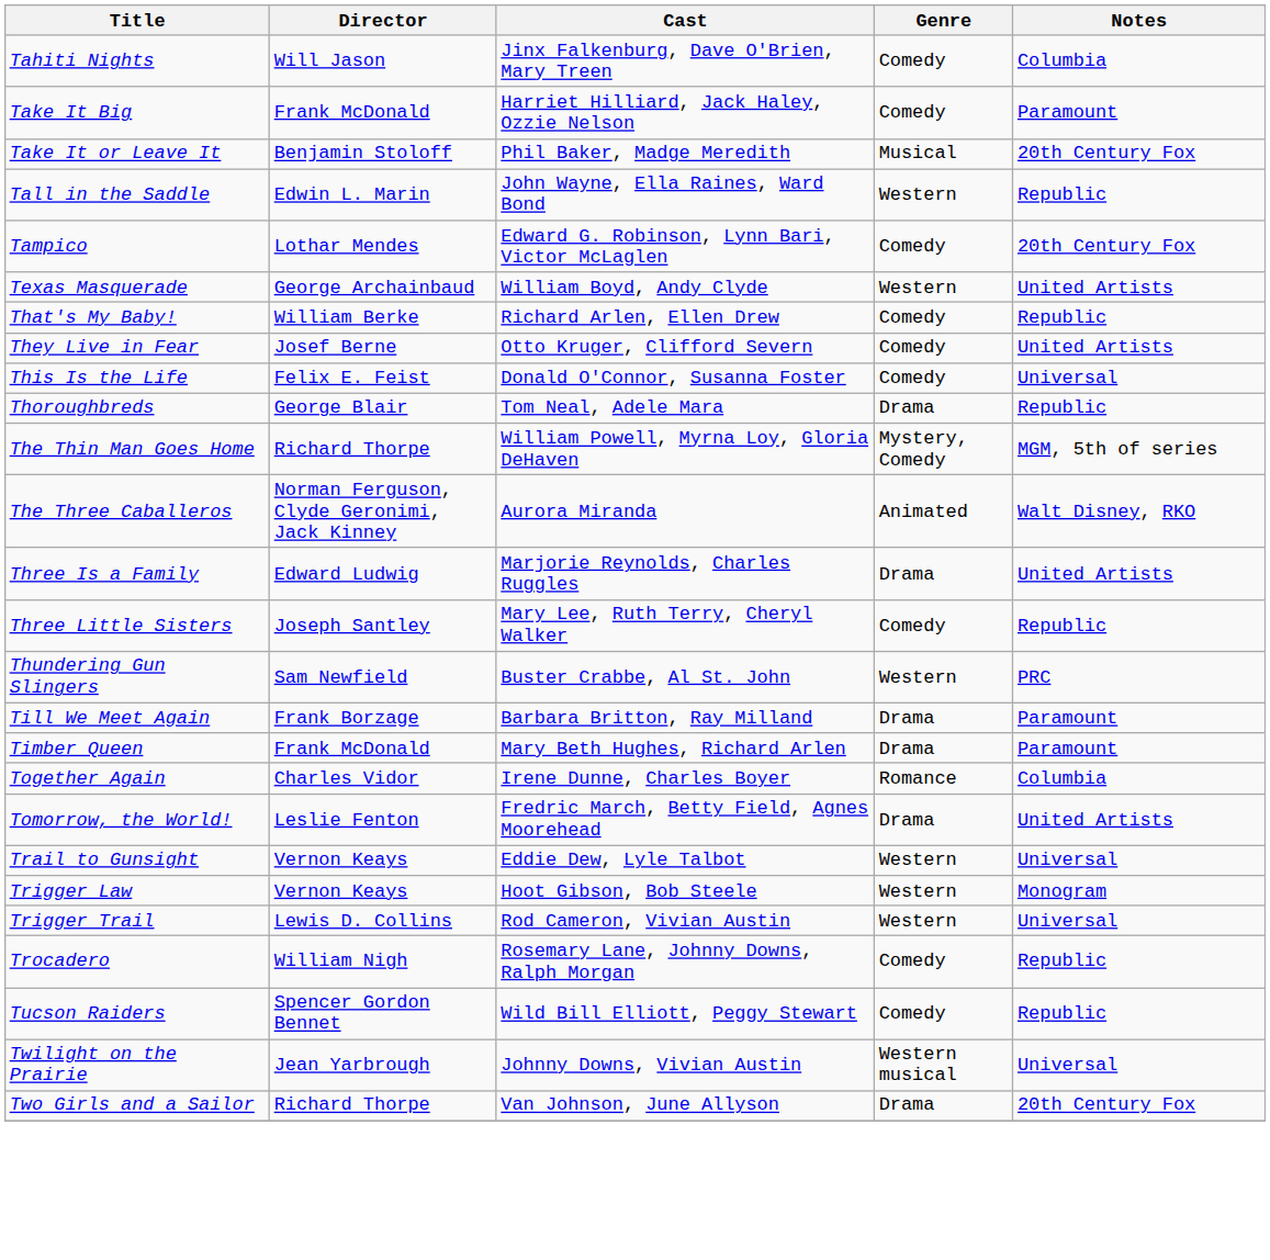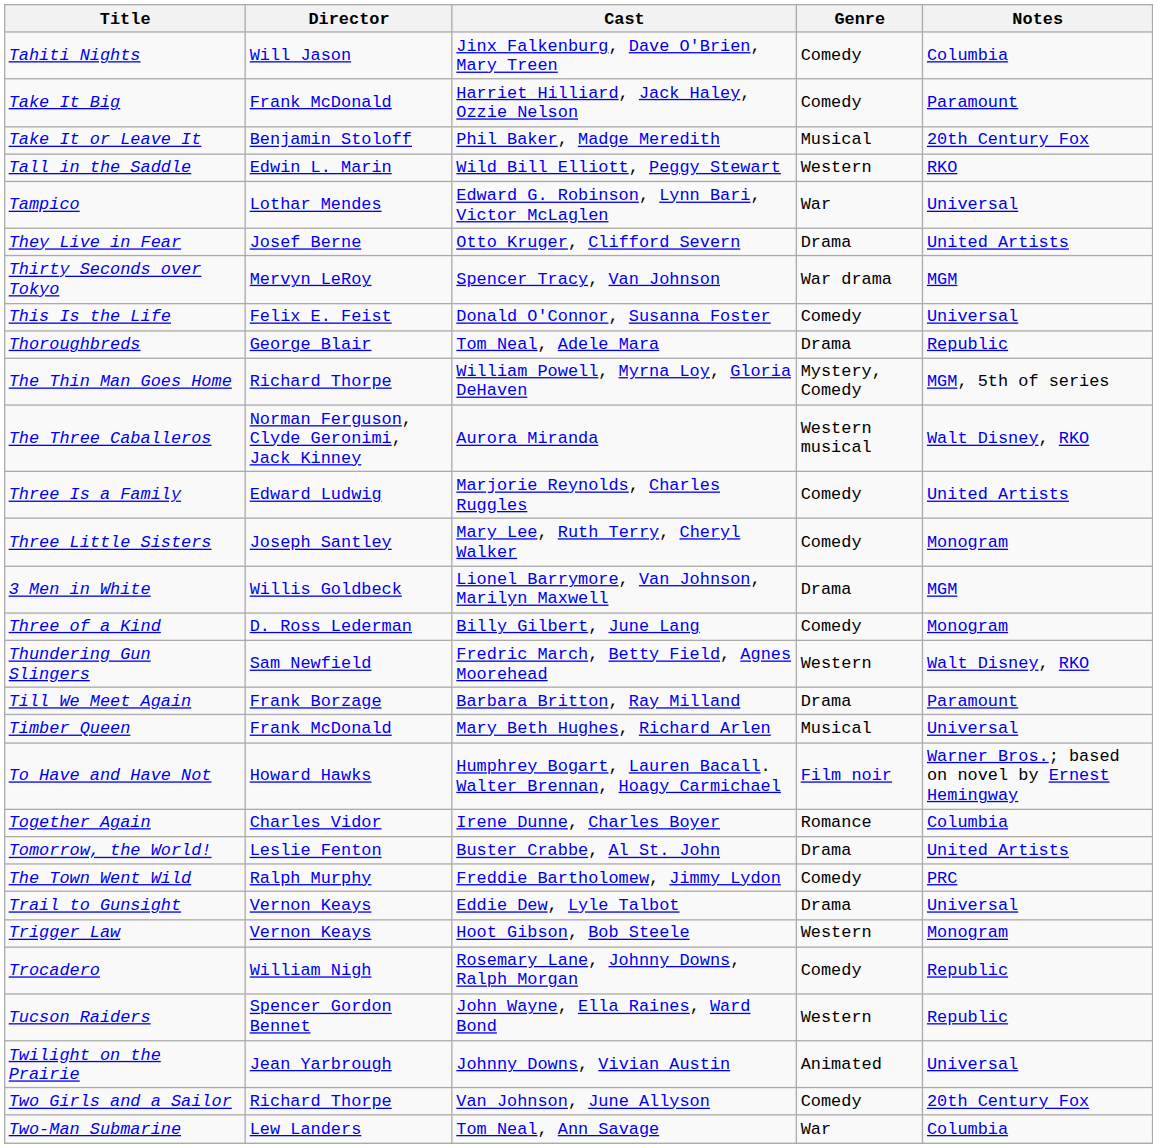 <table class="wikitable" style="width:100%;">
 <tr>
 <th style="width:21%;">Title</th>
 <th style="width:18%;">Director</th>
 <th style="width:30%;">Cast</th>
 <th style="width:11%;">Genre</th>
 <th style="width:20%;">Notes</th>
 </tr>
 <tr>
 <td><em><a href='#'>Tahiti Nights</a></em></td>
 <td><a href='#'>Will Jason</a></td>
 <td><a href='#'>Jinx Falkenburg</a>, <a href='#'>Dave O'Brien</a>, <a href='#'>Mary Treen</a></td>
 <td>Comedy</td>
 <td><a href='#'>Columbia</a></td>
 </tr>
 <tr>
 <td><em><a href='#'>Take It Big</a></em></td>
 <td><a href='#'>Frank McDonald</a></td>
 <td><a href='#'>Harriet Hilliard</a>, <a href='#'>Jack Haley</a>, <a href='#'>Ozzie Nelson</a></td>
 <td>Comedy</td>
 <td><a href='#'>Paramount</a></td>
 </tr>
 <tr>
 <td><em><a href='#'>Take It or Leave It</a></em></td>
 <td><a href='#'>Benjamin Stoloff</a></td>
 <td><a href='#'>Phil Baker</a>, <a href='#'>Madge Meredith</a></td>
 <td>Musical</td>
 <td><a href='#'>20th Century Fox</a></td>
 </tr>
 <tr>
 <td><em><a href='#'>Tall in the Saddle</a></em></td>
 <td><a href='#'>Edwin L. Marin</a></td>
-<td><a href='#'>John Wayne</a>, <a href='#'>Ella Raines</a>, <a href='#'>Ward Bond</a></td>
+<td><a href='#'>Wild Bill Elliott</a>, <a href='#'>Peggy Stewart</a></td>
 <td>Western</td>
-<td><a href='#'>Republic</a></td>
+<td><a href='#'>RKO</a></td>
 </tr>
 <tr>
 <td><em><a href='#'>Tampico</a></em></td>
 <td><a href='#'>Lothar Mendes</a></td>
 <td><a href='#'>Edward G. Robinson</a>, <a href='#'>Lynn Bari</a>, <a href='#'>Victor McLaglen</a></td>
-<td>Comedy</td>
-<td><a href='#'>20th Century Fox</a></td>
-</tr>
-<tr>
-<td><em><a href='#'>Texas Masquerade</a></em></td>
-<td><a href='#'>George Archainbaud</a></td>
-<td><a href='#'>William Boyd</a>, <a href='#'>Andy Clyde</a></td>
-<td>Western</td>
-<td><a href='#'>United Artists</a></td>
-</tr>
-<tr>
-<td><em><a href='#'>That's My Baby!</a></em></td>
-<td><a href='#'>William Berke</a></td>
-<td><a href='#'>Richard Arlen</a>, <a href='#'>Ellen Drew</a></td>
-<td>Comedy</td>
-<td><a href='#'>Republic</a></td>
+<td>War</td>
+<td><a href='#'>Universal</a></td>
 </tr>
 <tr>
 <td><em><a href='#'>They Live in Fear</a></em></td>
 <td><a href='#'>Josef Berne</a></td>
 <td><a href='#'>Otto Kruger</a>, <a href='#'>Clifford Severn</a></td>
-<td>Comedy</td>
+<td>Drama</td>
 <td><a href='#'>United Artists</a></td>
+</tr>
+<tr>
+<td><em><a href='#'>Thirty Seconds over Tokyo</a></em></td>
+<td><a href='#'>Mervyn LeRoy</a></td>
+<td><a href='#'>Spencer Tracy</a>, <a href='#'>Van Johnson</a></td>
+<td>War drama</td>
+<td><a href='#'>MGM</a></td>
 </tr>
 <tr>
 <td><em><a href='#'>This Is the Life</a></em></td>
 <td><a href='#'>Felix E. Feist</a></td>
 <td><a href='#'>Donald O'Connor</a>, <a href='#'>Susanna Foster</a></td>
 <td>Comedy</td>
 <td><a href='#'>Universal</a></td>
 </tr>
 <tr>
 <td><em><a href='#'>Thoroughbreds</a></em></td>
 <td><a href='#'>George Blair</a></td>
 <td><a href='#'>Tom Neal</a>, <a href='#'>Adele Mara</a></td>
 <td>Drama</td>
 <td><a href='#'>Republic</a></td>
 </tr>
 <tr>
 <td><em><a href='#'>The Thin Man Goes Home</a></em></td>
 <td><a href='#'>Richard Thorpe</a></td>
 <td><a href='#'>William Powell</a>, <a href='#'>Myrna Loy</a>, <a href='#'>Gloria DeHaven</a></td>
 <td>Mystery, Comedy</td>
 <td><a href='#'>MGM</a>, 5th of series</td>
 </tr>
 <tr>
 <td><em><a href='#'>The Three Caballeros</a></em></td>
 <td><a href='#'>Norman Ferguson</a>, <a href='#'>Clyde Geronimi</a>, <a href='#'>Jack Kinney</a></td>
 <td><a href='#'>Aurora Miranda</a></td>
-<td>Animated</td>
+<td>Western musical</td>
 <td><a href='#'>Walt Disney</a>, <a href='#'>RKO</a></td>
 </tr>
 <tr>
 <td><em><a href='#'>Three Is a Family</a></em></td>
 <td><a href='#'>Edward Ludwig</a></td>
 <td><a href='#'>Marjorie Reynolds</a>, <a href='#'>Charles Ruggles</a></td>
-<td>Drama</td>
+<td>Comedy</td>
 <td><a href='#'>United Artists</a></td>
 </tr>
 <tr>
 <td><em><a href='#'>Three Little Sisters</a></em></td>
 <td><a href='#'>Joseph Santley</a></td>
 <td><a href='#'>Mary Lee</a>, <a href='#'>Ruth Terry</a>, <a href='#'>Cheryl Walker</a></td>
 <td>Comedy</td>
-<td><a href='#'>Republic</a></td>
+<td><a href='#'>Monogram</a></td>
+</tr>
+<tr>
+<td><em><a href='#'>3 Men in White</a></em></td>
+<td><a href='#'>Willis Goldbeck</a></td>
+<td><a href='#'>Lionel Barrymore</a>, <a href='#'>Van Johnson</a>, <a href='#'>Marilyn Maxwell</a></td>
+<td>Drama</td>
+<td><a href='#'>MGM</a></td>
+</tr>
+<tr>
+<td><em><a href='#'>Three of a Kind</a></em></td>
+<td><a href='#'>D. Ross Lederman</a></td>
+<td><a href='#'>Billy Gilbert</a>, <a href='#'>June Lang</a></td>
+<td>Comedy</td>
+<td><a href='#'>Monogram</a></td>
 </tr>
 <tr>
 <td><em><a href='#'>Thundering Gun Slingers</a></em></td>
 <td><a href='#'>Sam Newfield</a></td>
-<td><a href='#'>Buster Crabbe</a>, <a href='#'>Al St. John</a></td>
+<td><a href='#'>Fredric March</a>, <a href='#'>Betty Field</a>, <a href='#'>Agnes Moorehead</a></td>
 <td>Western</td>
-<td><a href='#'>PRC</a></td>
+<td><a href='#'>Walt Disney</a>, <a href='#'>RKO</a></td>
 </tr>
 <tr>
 <td><em><a href='#'>Till We Meet Again</a></em></td>
 <td><a href='#'>Frank Borzage</a></td>
 <td><a href='#'>Barbara Britton</a>, <a href='#'>Ray Milland</a></td>
 <td>Drama</td>
 <td><a href='#'>Paramount</a></td>
 </tr>
 <tr>
 <td><em><a href='#'>Timber Queen</a></em></td>
 <td><a href='#'>Frank McDonald</a></td>
 <td><a href='#'>Mary Beth Hughes</a>, <a href='#'>Richard Arlen</a></td>
-<td>Drama</td>
-<td><a href='#'>Paramount</a></td>
+<td>Musical</td>
+<td><a href='#'>Universal</a></td>
+</tr>
+<tr>
+<td><em><a href='#'>To Have and Have Not</a></em></td>
+<td><a href='#'>Howard Hawks</a></td>
+<td><a href='#'>Humphrey Bogart</a>, <a href='#'>Lauren Bacall</a>. <a href='#'>Walter Brennan</a>, <a href='#'>Hoagy Carmichael</a></td>
+<td><a href='#'>Film noir</a></td>
+<td><a href='#'>Warner Bros.</a>; based on novel by <a href='#'>Ernest Hemingway</a></td>
 </tr>
 <tr>
 <td><em><a href='#'>Together Again</a></em></td>
 <td><a href='#'>Charles Vidor</a></td>
 <td><a href='#'>Irene Dunne</a>, <a href='#'>Charles Boyer</a></td>
 <td>Romance</td>
 <td><a href='#'>Columbia</a></td>
 </tr>
 <tr>
 <td><em><a href='#'>Tomorrow, the World!</a></em></td>
 <td><a href='#'>Leslie Fenton</a></td>
-<td><a href='#'>Fredric March</a>, <a href='#'>Betty Field</a>, <a href='#'>Agnes Moorehead</a></td>
+<td><a href='#'>Buster Crabbe</a>, <a href='#'>Al St. John</a></td>
 <td>Drama</td>
 <td><a href='#'>United Artists</a></td>
+</tr>
+<tr>
+<td><em><a href='#'>The Town Went Wild</a></em></td>
+<td><a href='#'>Ralph Murphy</a></td>
+<td><a href='#'>Freddie Bartholomew</a>, <a href='#'>Jimmy Lydon</a></td>
+<td>Comedy</td>
+<td><a href='#'>PRC</a></td>
 </tr>
 <tr>
 <td><em><a href='#'>Trail to Gunsight</a></em></td>
 <td><a href='#'>Vernon Keays</a></td>
 <td><a href='#'>Eddie Dew</a>, <a href='#'>Lyle Talbot</a></td>
-<td>Western</td>
+<td>Drama</td>
 <td><a href='#'>Universal</a></td>
 </tr>
 <tr>
 <td><em><a href='#'>Trigger Law</a></em></td>
 <td><a href='#'>Vernon Keays</a></td>
 <td><a href='#'>Hoot Gibson</a>, <a href='#'>Bob Steele</a></td>
 <td>Western</td>
 <td><a href='#'>Monogram</a></td>
-</tr>
-<tr>
-<td><em><a href='#'>Trigger Trail</a></em></td>
-<td><a href='#'>Lewis D. Collins</a></td>
-<td><a href='#'>Rod Cameron</a>, <a href='#'>Vivian Austin</a></td>
-<td>Western</td>
-<td><a href='#'>Universal</a></td>
 </tr>
 <tr>
 <td><em><a href='#'>Trocadero</a></em></td>
 <td><a href='#'>William Nigh</a></td>
 <td><a href='#'>Rosemary Lane</a>, <a href='#'>Johnny Downs</a>, <a href='#'>Ralph Morgan</a></td>
 <td>Comedy</td>
 <td><a href='#'>Republic</a></td>
 </tr>
 <tr>
 <td><em><a href='#'>Tucson Raiders</a></em></td>
 <td><a href='#'>Spencer Gordon Bennet</a></td>
-<td><a href='#'>Wild Bill Elliott</a>, <a href='#'>Peggy Stewart</a></td>
-<td>Comedy</td>
+<td><a href='#'>John Wayne</a>, <a href='#'>Ella Raines</a>, <a href='#'>Ward Bond</a></td>
+<td>Western</td>
 <td><a href='#'>Republic</a></td>
 </tr>
 <tr>
 <td><em><a href='#'>Twilight on the Prairie</a></em></td>
 <td><a href='#'>Jean Yarbrough</a></td>
 <td><a href='#'>Johnny Downs</a>, <a href='#'>Vivian Austin</a></td>
-<td>Western musical</td>
+<td>Animated</td>
 <td><a href='#'>Universal</a></td>
 </tr>
 <tr>
 <td><em><a href='#'>Two Girls and a Sailor</a></em></td>
 <td><a href='#'>Richard Thorpe</a></td>
 <td><a href='#'>Van Johnson</a>, <a href='#'>June Allyson</a></td>
-<td>Drama</td>
+<td>Comedy</td>
 <td><a href='#'>20th Century Fox</a></td>
+</tr>
+<tr>
+<td><em><a href='#'>Two-Man Submarine</a></em></td>
+<td><a href='#'>Lew Landers</a></td>
+<td><a href='#'>Tom Neal</a>, <a href='#'>Ann Savage</a></td>
+<td>War</td>
+<td><a href='#'>Columbia</a></td>
 </tr>
 <tr>
 </tr>
 </table>
